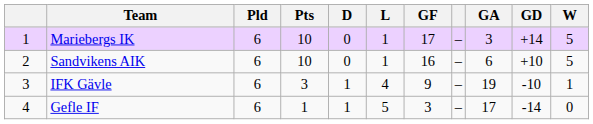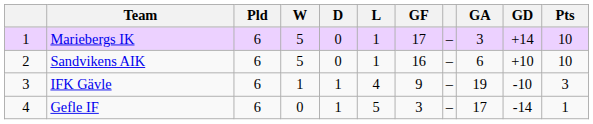 <table class="wikitable" style="text-align: center;">
 <tr>
 <th style="width: 40px;"></th>
 <th style="width: 200px;">Team</th>
 <th style="width: 45px;">Pld</th>
-<th style="width: 45px;">Pts</th>
+<th style="width: 35px;">W</th>
 <th style="width: 35px;">D</th>
 <th style="width: 35px;">L</th>
 <th style="width: 45px;">GF</th>
 <th></th>
 <th style="width: 45px;">GA</th>
 <th style="width: 35px;">GD</th>
-<th style="width: 35px;">W</th>
+<th style="width: 45px;">Pts</th>
 </tr>
 <tr style="background: #ecd1ff">
 <td>1</td>
 <td style="text-align: left;"><a href='#'>Mariebergs IK</a></td>
 <td>6</td>
-<td>10</td>
+<td>5</td>
 <td>0</td>
 <td>1</td>
 <td>17</td>
 <td>–</td>
 <td>3</td>
 <td>+14</td>
-<td>5</td>
+<td>10</td>
 </tr>
 <tr>
 <td>2</td>
 <td style="text-align: left;"><a href='#'>Sandvikens AIK</a></td>
 <td>6</td>
-<td>10</td>
+<td>5</td>
 <td>0</td>
 <td>1</td>
 <td>16</td>
 <td>–</td>
 <td>6</td>
 <td>+10</td>
-<td>5</td>
+<td>10</td>
 </tr>
 <tr>
 <td>3</td>
 <td style="text-align: left;"><a href='#'>IFK Gävle</a></td>
 <td>6</td>
-<td>3</td>
+<td>1</td>
 <td>1</td>
 <td>4</td>
 <td>9</td>
 <td>–</td>
 <td>19</td>
 <td>-10</td>
-<td>1</td>
+<td>3</td>
 </tr>
 <tr>
 <td>4</td>
 <td style="text-align: left;"><a href='#'>Gefle IF</a></td>
 <td>6</td>
-<td>1</td>
+<td>0</td>
 <td>1</td>
 <td>5</td>
 <td>3</td>
 <td>–</td>
 <td>17</td>
 <td>-14</td>
-<td>0</td>
+<td>1</td>
 </tr>
 </table>
